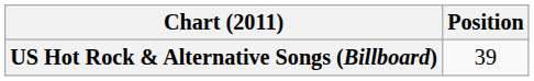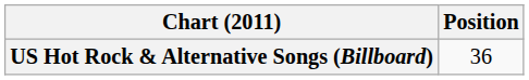 <table class="wikitable plainrowheaders" style="text-align:center">
 <tr>
 <th scope="col">Chart (2011)</th>
 <th scope="col">Position</th>
 </tr>
 <tr>
 <th scope="row">US Hot Rock & Alternative Songs (<em>Billboard</em>)</th>
-<td>39</td>
+<td>36</td>
 </tr>
 </table>
